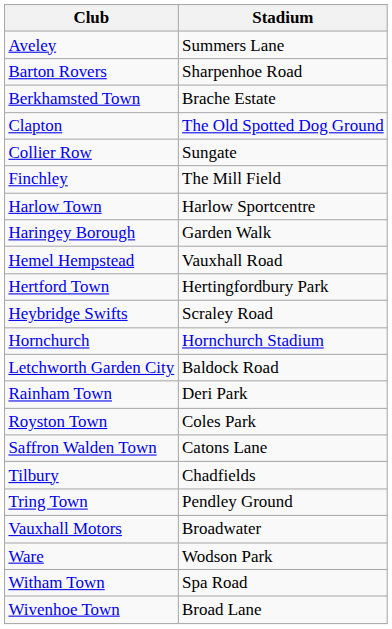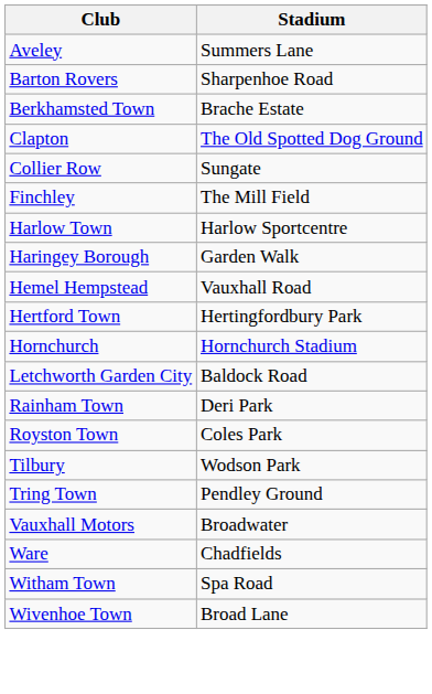 <table class="wikitable sortable">
 <tr>
 <th>Club</th>
 <th>Stadium</th>
 </tr>
 <tr>
 <td><a href='#'>Aveley</a></td>
 <td>Summers Lane</td>
 </tr>
 <tr>
 <td><a href='#'>Barton Rovers</a></td>
 <td>Sharpenhoe Road</td>
 </tr>
 <tr>
 <td><a href='#'>Berkhamsted Town</a></td>
 <td>Brache Estate</td>
 </tr>
 <tr>
 <td><a href='#'>Clapton</a></td>
 <td><a href='#'>The Old Spotted Dog Ground</a></td>
 </tr>
 <tr>
 <td><a href='#'>Collier Row</a></td>
 <td>Sungate</td>
 </tr>
 <tr>
 <td><a href='#'>Finchley</a></td>
 <td>The Mill Field</td>
 </tr>
 <tr>
 <td><a href='#'>Harlow Town</a></td>
 <td>Harlow Sportcentre</td>
 </tr>
 <tr>
 <td><a href='#'>Haringey Borough</a></td>
 <td>Garden Walk</td>
 </tr>
 <tr>
 <td><a href='#'>Hemel Hempstead</a></td>
 <td>Vauxhall Road</td>
 </tr>
 <tr>
 <td><a href='#'>Hertford Town</a></td>
 <td>Hertingfordbury Park</td>
 </tr>
 <tr>
-<td><a href='#'>Heybridge Swifts</a></td>
-<td>Scraley Road</td>
-</tr>
-<tr>
 <td><a href='#'>Hornchurch</a></td>
 <td><a href='#'>Hornchurch Stadium</a></td>
 </tr>
 <tr>
 <td><a href='#'>Letchworth Garden City</a></td>
 <td>Baldock Road</td>
 </tr>
 <tr>
 <td><a href='#'>Rainham Town</a></td>
 <td>Deri Park</td>
 </tr>
 <tr>
 <td><a href='#'>Royston Town</a></td>
 <td>Coles Park</td>
 </tr>
 <tr>
-<td><a href='#'>Saffron Walden Town</a></td>
-<td>Catons Lane</td>
-</tr>
-<tr>
 <td><a href='#'>Tilbury</a></td>
-<td>Chadfields</td>
+<td>Wodson Park</td>
 </tr>
 <tr>
 <td><a href='#'>Tring Town</a></td>
 <td>Pendley Ground</td>
 </tr>
 <tr>
 <td><a href='#'>Vauxhall Motors</a></td>
 <td>Broadwater</td>
 </tr>
 <tr>
 <td><a href='#'>Ware</a></td>
-<td>Wodson Park</td>
+<td>Chadfields</td>
 </tr>
 <tr>
 <td><a href='#'>Witham Town</a></td>
 <td>Spa Road</td>
 </tr>
 <tr>
 <td><a href='#'>Wivenhoe Town</a></td>
 <td>Broad Lane</td>
 </tr>
 </table>
